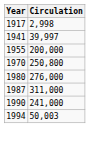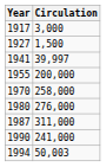 <table class="wikitable floatright">
 <tr>
 <th>Year</th>
 <th>Circulation</th>
 </tr>
 <tr>
 <td>1917</td>
-<td>2,998</td>
+<td>3,000</td>
+</tr>
+<tr>
+<td>1927</td>
+<td>1,500</td>
 </tr>
 <tr>
 <td>1941</td>
 <td>39,997</td>
 </tr>
 <tr>
 <td>1955</td>
 <td>200,000</td>
 </tr>
 <tr>
 <td>1970</td>
-<td>250,800</td>
+<td>258,000</td>
 </tr>
 <tr>
 <td>1980</td>
 <td>276,000</td>
 </tr>
 <tr>
 <td>1987</td>
 <td>311,000</td>
 </tr>
 <tr>
 <td>1990</td>
 <td>241,000</td>
 </tr>
 <tr>
 <td>1994</td>
 <td>50,003</td>
 </tr>
 </table>
